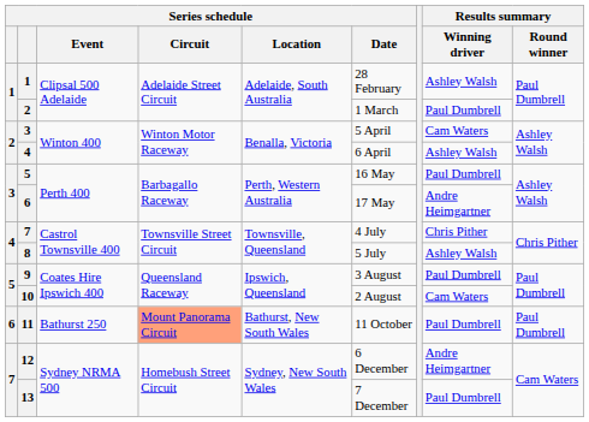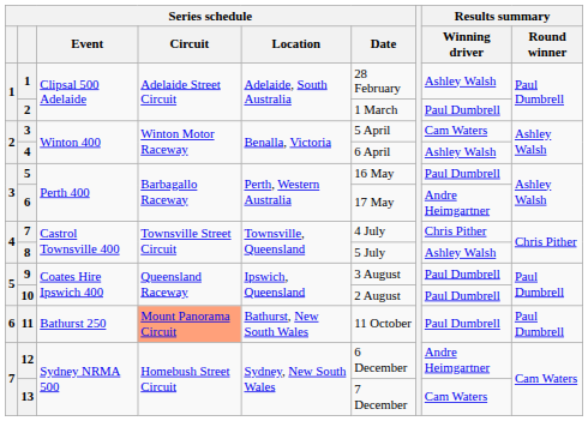 <table class="wikitable" style="font-size: 85%">
 <tr>
 <th colspan="6">Series schedule</th>
 <th rowspan="15"></th>
 <th colspan="2">Results summary</th>
 </tr>
 <tr>
 <th></th>
 <th></th>
 <th>Event</th>
 <th>Circuit</th>
 <th>Location</th>
 <th>Date</th>
 <th>Winning driver</th>
 <th>Round winner</th>
 </tr>
 <tr>
 <th rowspan="2">1</th>
 <th>1</th>
 <td rowspan="2"> <a href='#'>Clipsal 500 Adelaide</a></td>
 <td rowspan="2"><a href='#'>Adelaide Street Circuit</a></td>
 <td rowspan="2"><a href='#'>Adelaide</a>, <a href='#'>South Australia</a></td>
 <td>28 February</td>
 <td> <a href='#'>Ashley Walsh</a></td>
 <td rowspan="2"> <a href='#'>Paul Dumbrell</a></td>
 </tr>
 <tr>
 <th>2</th>
 <td>1 March</td>
 <td> <a href='#'>Paul Dumbrell</a></td>
 </tr>
 <tr>
 <th rowspan="2">2</th>
 <th>3</th>
 <td rowspan="2"> <a href='#'>Winton 400</a></td>
 <td rowspan="2"><a href='#'>Winton Motor Raceway</a></td>
 <td rowspan="2"><a href='#'>Benalla</a>, <a href='#'>Victoria</a></td>
 <td>5 April</td>
 <td> <a href='#'>Cam Waters</a></td>
 <td rowspan="2"> <a href='#'>Ashley Walsh</a></td>
 </tr>
 <tr>
 <th>4</th>
 <td>6 April</td>
 <td> <a href='#'>Ashley Walsh</a></td>
 </tr>
 <tr>
 <th rowspan="2">3</th>
 <th>5</th>
 <td rowspan=2> <a href='#'>Perth 400</a></td>
 <td rowspan=2><a href='#'>Barbagallo Raceway</a></td>
 <td rowspan=2><a href='#'>Perth</a>, <a href='#'>Western Australia</a></td>
 <td>16 May</td>
 <td> <a href='#'>Paul Dumbrell</a></td>
 <td rowspan="2"> <a href='#'>Ashley Walsh</a></td>
 </tr>
 <tr>
 <th>6</th>
 <td>17 May</td>
 <td> <a href='#'>Andre Heimgartner</a></td>
 </tr>
 <tr>
 <th rowspan=2>4</th>
 <th>7</th>
 <td rowspan=2> <a href='#'>Castrol Townsville 400</a></td>
 <td rowspan=2><a href='#'>Townsville Street Circuit</a></td>
 <td rowspan=2><a href='#'>Townsville</a>, <a href='#'>Queensland</a></td>
 <td>4 July</td>
 <td> <a href='#'>Chris Pither</a></td>
 <td rowspan="2"> <a href='#'>Chris Pither</a></td>
 </tr>
 <tr>
 <th>8</th>
 <td>5 July</td>
 <td> <a href='#'>Ashley Walsh</a></td>
 </tr>
 <tr>
 <th rowspan="2">5</th>
 <th>9</th>
 <td rowspan="2"> <a href='#'>Coates Hire Ipswich 400</a></td>
 <td rowspan="2"><a href='#'>Queensland Raceway</a></td>
 <td rowspan="2"><a href='#'>Ipswich</a>, <a href='#'>Queensland</a></td>
 <td>3 August</td>
 <td> <a href='#'>Paul Dumbrell</a></td>
 <td rowspan="2"> <a href='#'>Paul Dumbrell</a></td>
 </tr>
 <tr>
 <th>10</th>
 <td>2 August</td>
-<td> <a href='#'>Cam Waters</a></td>
+<td> <a href='#'>Paul Dumbrell</a></td>
 </tr>
 <tr>
 <th>6</th>
 <th>11</th>
 <td> <a href='#'>Bathurst 250</a></td>
 <td style="background: lightsalmon;"><a href='#'>Mount Panorama Circuit</a></td>
 <td><a href='#'>Bathurst</a>, <a href='#'>New South Wales</a></td>
 <td>11 October</td>
 <td> <a href='#'>Paul Dumbrell</a></td>
 <td> <a href='#'>Paul Dumbrell</a></td>
 </tr>
 <tr>
 <th rowspan="2">7</th>
 <th>12</th>
 <td rowspan="2"> <a href='#'>Sydney NRMA 500</a></td>
 <td rowspan="2"><a href='#'>Homebush Street Circuit</a></td>
 <td rowspan="2"><a href='#'>Sydney</a>, <a href='#'>New South Wales</a></td>
 <td>6 December</td>
 <td> <a href='#'>Andre Heimgartner</a></td>
 <td rowspan="2"> <a href='#'>Cam Waters</a></td>
 </tr>
 <tr>
 <th>13</th>
 <td>7 December</td>
-<td> <a href='#'>Paul Dumbrell</a></td>
+<td> <a href='#'>Cam Waters</a></td>
 </tr>
 </table>
